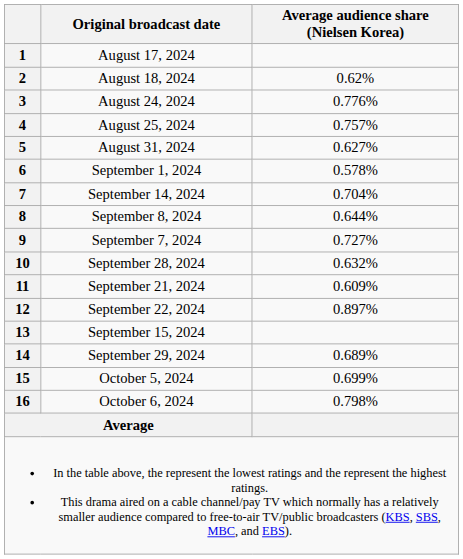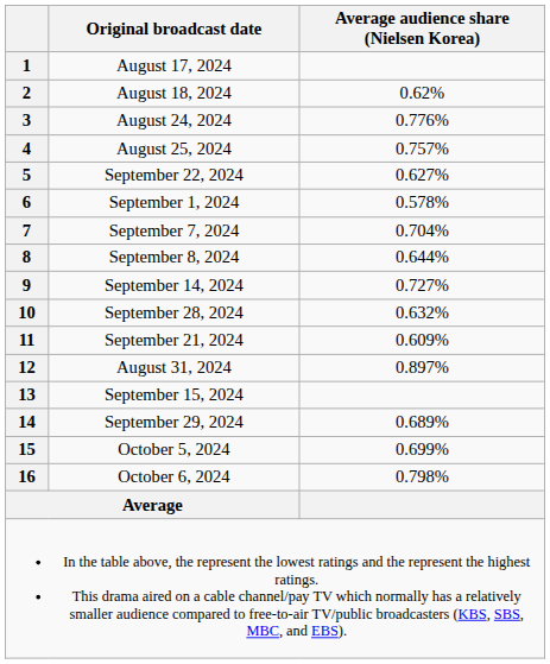 <table class="wikitable" style="width:500px; text-align:center">
 <tr>
 <th scope="col"></th>
 <th scope="col">Original broadcast date</th>
 <th scope="col">Average audience share<br>(Nielsen Korea)</th>
 </tr>
 <tr>
 <th scope="row">1</th>
 <td>August 17, 2024</td>
 <td><strong></strong> </td>
 </tr>
 <tr>
 <th scope="row">2</th>
 <td>August 18, 2024</td>
 <td>0.62% </td>
 </tr>
 <tr>
 <th scope="row">3</th>
 <td>August 24, 2024</td>
 <td>0.776% </td>
 </tr>
 <tr>
 <th scope="row">4</th>
 <td>August 25, 2024</td>
 <td>0.757% </td>
 </tr>
 <tr>
 <th scope="row">5</th>
-<td>August 31, 2024</td>
+<td>September 22, 2024</td>
 <td>0.627% </td>
 </tr>
 <tr>
 <th scope="row">6</th>
 <td>September 1, 2024</td>
 <td>0.578% </td>
 </tr>
 <tr>
 <th scope="row">7</th>
-<td>September 14, 2024</td>
+<td>September 7, 2024</td>
 <td>0.704% </td>
 </tr>
 <tr>
 <th scope="row">8</th>
 <td>September 8, 2024</td>
 <td>0.644% </td>
 </tr>
 <tr>
 <th scope="row">9</th>
-<td>September 7, 2024</td>
+<td>September 14, 2024</td>
 <td>0.727% </td>
 </tr>
 <tr>
 <th scope="row">10</th>
 <td>September 28, 2024</td>
 <td>0.632% </td>
 </tr>
 <tr>
 <th scope="row">11</th>
 <td>September 21, 2024</td>
 <td>0.609% </td>
 </tr>
 <tr>
 <th scope="row">12</th>
-<td>September 22, 2024</td>
+<td>August 31, 2024</td>
 <td>0.897% </td>
 </tr>
 <tr>
 <th scope="row">13</th>
 <td>September 15, 2024</td>
 <td><strong></strong> </td>
 </tr>
 <tr>
 <th scope="row">14</th>
 <td>September 29, 2024</td>
 <td>0.689% </td>
 </tr>
 <tr>
 <th scope="row">15</th>
 <td>October 5, 2024</td>
 <td>0.699% </td>
 </tr>
 <tr>
 <th scope="row">16</th>
 <td>October 6, 2024</td>
 <td>0.798% </td>
 </tr>
 <tr>
 <th scope="col" colspan="2">Average</th>
 <th scope="col"></th>
 </tr>
 <tr>
 <td colspan="3" style="font-size:85%"><br><ul><li>In the table above, the <strong></strong> represent the lowest ratings and the <strong></strong> represent the highest ratings.</li><li>This drama aired on a cable channel/pay TV which normally has a relatively smaller audience compared to free-to-air TV/public broadcasters (<a href='#'>KBS</a>, <a href='#'>SBS</a>, <a href='#'>MBC</a>, and <a href='#'>EBS</a>).</li></ul></td>
 </tr>
 </table>
